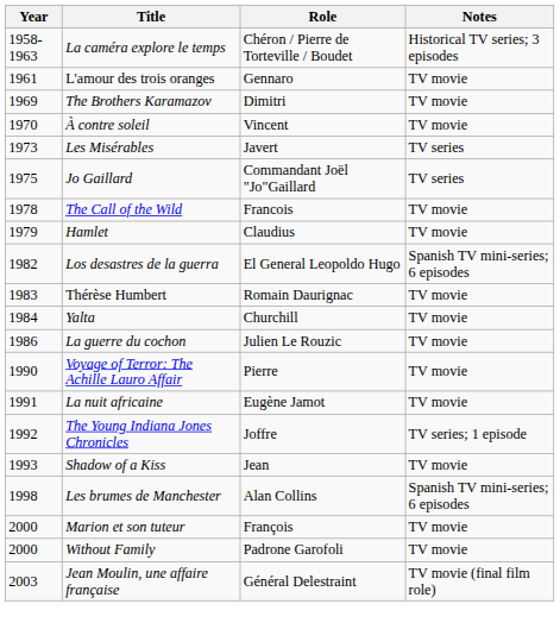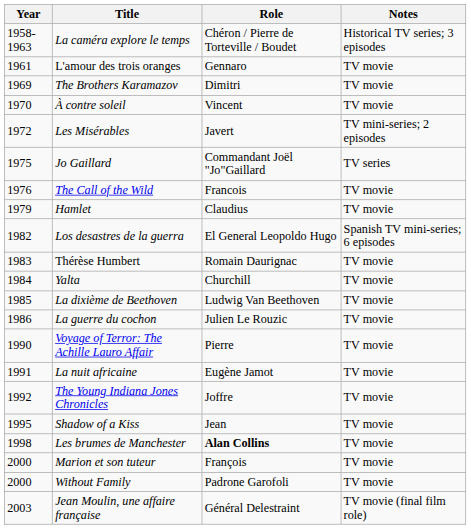 <table class="wikitable sortable">
 <tr>
 <th>Year</th>
 <th>Title</th>
 <th>Role</th>
 <th class="unsortable">Notes</th>
 </tr>
 <tr>
 <td>1958-1963</td>
 <td><em>La caméra explore le temps</em></td>
 <td>Chéron / Pierre de Torteville / Boudet</td>
 <td>Historical TV series; 3 episodes</td>
 </tr>
 <tr>
 <td>1961</td>
 <td>L'amour des trois oranges</td>
 <td>Gennaro</td>
 <td>TV movie</td>
 </tr>
 <tr>
 <td>1969</td>
 <td><em>The Brothers Karamazov</em></td>
 <td>Dimitri</td>
 <td>TV movie</td>
 </tr>
 <tr>
 <td>1970</td>
 <td><em>À contre soleil</em></td>
 <td>Vincent</td>
 <td>TV movie</td>
 </tr>
 <tr>
-<td>1973</td>
+<td>1972</td>
 <td><em>Les Misérables</em></td>
 <td>Javert</td>
-<td>TV series</td>
+<td>TV mini-series; 2 episodes</td>
 </tr>
 <tr>
 <td>1975</td>
 <td><em>Jo Gaillard</em></td>
 <td>Commandant Joël "Jo"Gaillard</td>
 <td>TV series</td>
 </tr>
 <tr>
-<td>1978</td>
+<td>1976</td>
 <td><em><a href='#'>The Call of the Wild</a></em></td>
 <td>Francois</td>
 <td>TV movie</td>
 </tr>
 <tr>
 <td>1979</td>
 <td><em>Hamlet</em></td>
 <td>Claudius</td>
 <td>TV movie</td>
 </tr>
 <tr>
 <td>1982</td>
 <td><em>Los desastres de la guerra</em></td>
 <td>El General Leopoldo Hugo</td>
 <td>Spanish TV mini-series; 6 episodes</td>
 </tr>
 <tr>
 <td>1983</td>
 <td>Thérèse Humbert</td>
 <td>Romain Daurignac</td>
 <td>TV movie</td>
 </tr>
 <tr>
 <td>1984</td>
 <td><em>Yalta</em></td>
 <td>Churchill</td>
 <td>TV movie</td>
 </tr>
 <tr>
+<td>1985</td>
+<td><em>La dixième de Beethoven</em></td>
+<td>Ludwig Van Beethoven</td>
+<td>TV movie</td>
+</tr>
+<tr>
 <td>1986</td>
 <td><em>La guerre du cochon</em></td>
 <td>Julien Le Rouzic</td>
 <td>TV movie</td>
 </tr>
 <tr>
 <td>1990</td>
 <td><em><a href='#'>Voyage of Terror: The Achille Lauro Affair</a></em></td>
 <td>Pierre</td>
 <td>TV movie</td>
 </tr>
 <tr>
 <td>1991</td>
 <td><em>La nuit africaine</em></td>
 <td>Eugène Jamot</td>
 <td>TV movie</td>
 </tr>
 <tr>
 <td>1992</td>
 <td><em><a href='#'>The Young Indiana Jones Chronicles</a></em></td>
 <td>Joffre</td>
-<td>TV series; 1 episode</td>
+<td>TV movie</td>
 </tr>
 <tr>
-<td>1993</td>
+<td>1995</td>
 <td><em>Shadow of a Kiss</em></td>
 <td>Jean</td>
 <td>TV movie</td>
 </tr>
 <tr>
 <td>1998</td>
 <td><em>Les brumes de Manchester</em></td>
-<td>Alan Collins</td>
-<td>Spanish TV mini-series; 6 episodes</td>
+<td><strong>Alan Collins</strong></td>
+<td>TV movie</td>
 </tr>
 <tr>
 <td>2000</td>
 <td><em>Marion et son tuteur</em></td>
 <td>François</td>
 <td>TV movie</td>
 </tr>
 <tr>
 <td>2000</td>
 <td><em>Without Family</em></td>
 <td>Padrone Garofoli</td>
 <td>TV movie</td>
 </tr>
 <tr>
 <td>2003</td>
 <td><em>Jean Moulin, une affaire française</em></td>
 <td>Général Delestraint</td>
 <td>TV movie (final film role)</td>
 </tr>
 </table>
